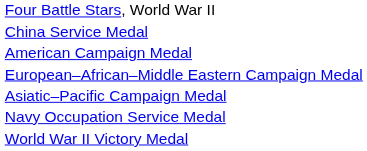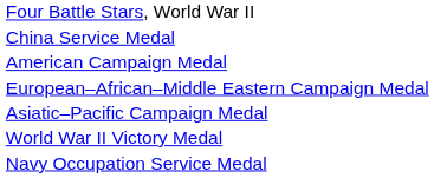 <table>
 <tr>
 <td></td>
 <td><a href='#'>Four Battle Stars</a>, World War II</td>
 </tr>
 <tr>
 <td></td>
 <td><a href='#'>China Service Medal</a></td>
 </tr>
 <tr>
 <td></td>
 <td><a href='#'>American Campaign Medal</a></td>
 </tr>
 <tr>
 <td></td>
 <td><a href='#'>European–African–Middle Eastern Campaign Medal</a></td>
 </tr>
 <tr>
 <td></td>
 <td><a href='#'>Asiatic–Pacific Campaign Medal</a></td>
 </tr>
 <tr>
 <td></td>
-<td><a href='#'>Navy Occupation Service Medal</a></td>
+<td><a href='#'>World War II Victory Medal</a></td>
 </tr>
 <tr>
 <td></td>
-<td><a href='#'>World War II Victory Medal</a></td>
+<td><a href='#'>Navy Occupation Service Medal</a></td>
 </tr>
 </table>
